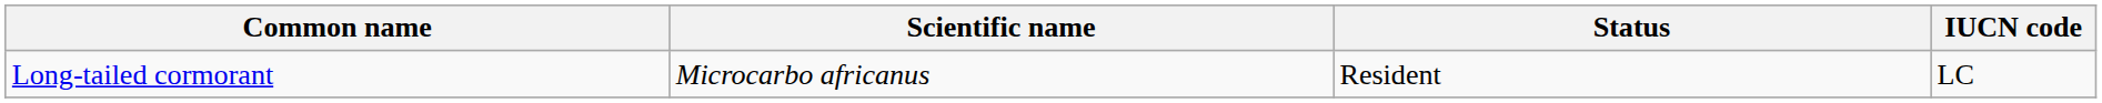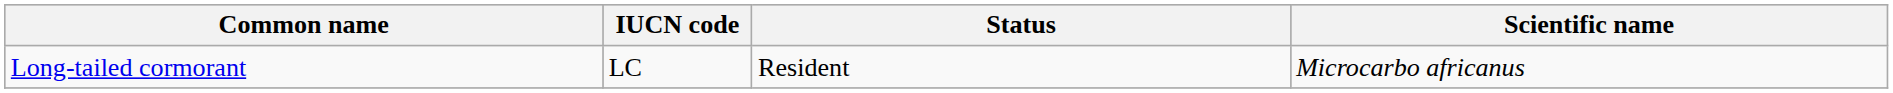 <table width=73% class="wikitable sortable">
 <tr>
 <th width=20%>Common name</th>
+<th width=5%>IUCN code</th>
+<th width=18%>Status</th>
 <th width=20%>Scientific name</th>
-<th width=18%>Status</th>
-<th width=5%>IUCN code</th>
 </tr>
 <tr>
 <td><a href='#'>Long-tailed cormorant</a></td>
+<td>LC</td>
+<td>Resident</td>
 <td><em>Microcarbo africanus</em></td>
-<td>Resident</td>
-<td>LC</td>
 </tr>
 </table>
